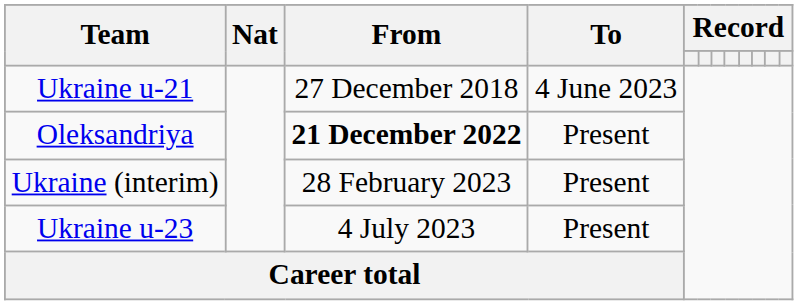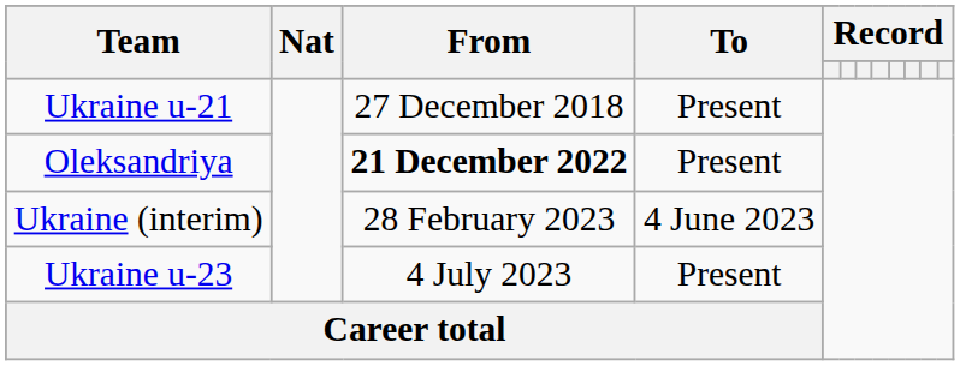 <table class="wikitable" style="text-align: center">
 <tr>
 <th rowspan=2>Team</th>
 <th rowspan=2>Nat</th>
 <th rowspan=2>From</th>
 <th rowspan=2>To</th>
 <th colspan=8>Record</th>
 </tr>
 <tr>
 <th></th>
 <th></th>
 <th></th>
 <th></th>
 <th></th>
 <th></th>
 <th></th>
 <th></th>
 </tr>
 <tr>
 <td><a href='#'>Ukraine u-21</a></td>
 <td rowspan="4"></td>
 <td>27 December 2018</td>
-<td>4 June 2023<br></td>
+<td>Present<br></td>
 </tr>
 <tr>
 <td><a href='#'>Oleksandriya</a></td>
 <td><strong>21 December 2022</strong></td>
 <td>Present<br></td>
 </tr>
 <tr>
 <td><a href='#'>Ukraine</a> (interim)</td>
 <td>28 February 2023</td>
-<td>Present<br></td>
+<td>4 June 2023<br></td>
 </tr>
 <tr>
 <td><a href='#'>Ukraine u-23</a></td>
 <td>4 July 2023</td>
 <td>Present<br></td>
 </tr>
 <tr>
 <th colspan=4>Career total<br></th>
 </tr>
 </table>
